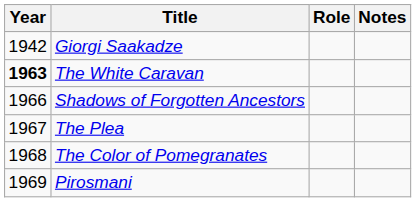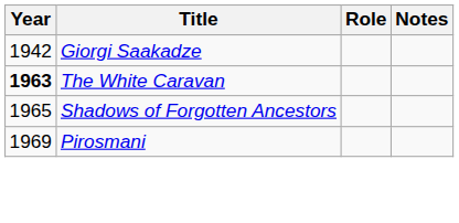 <table class="wikitable sortable">
 <tr>
 <th>Year</th>
 <th>Title</th>
 <th>Role</th>
 <th class="unsortable">Notes</th>
 </tr>
 <tr>
 <td>1942</td>
 <td><em><a href='#'>Giorgi Saakadze</a></em></td>
 <td></td>
 <td></td>
 </tr>
 <tr>
 <td><strong>1963</strong></td>
 <td><em><a href='#'>The White Caravan</a></em></td>
 <td></td>
 <td></td>
 </tr>
 <tr>
-<td>1966</td>
+<td>1965</td>
 <td><em><a href='#'>Shadows of Forgotten Ancestors</a></em></td>
-<td></td>
-<td></td>
-</tr>
-<tr>
-<td>1967</td>
-<td><em><a href='#'>The Plea</a></em></td>
-<td></td>
-<td></td>
-</tr>
-<tr>
-<td>1968</td>
-<td><em><a href='#'>The Color of Pomegranates</a></em></td>
 <td></td>
 <td></td>
 </tr>
 <tr>
 <td>1969</td>
 <td><em><a href='#'>Pirosmani</a></em></td>
 <td></td>
 <td></td>
 </tr>
 </table>
